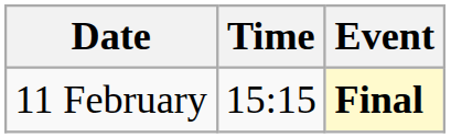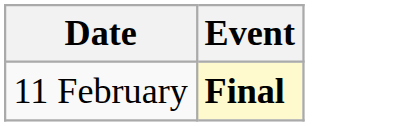 <table class=wikitable>
 <tr>
 <th>Date</th>
-<th>Time</th>
 <th>Event</th>
 </tr>
 <tr>
 <td>11 February</td>
-<td>15:15</td>
 <td style=background:lemonchiffon><strong>Final</strong></td>
 </tr>
 </table>
